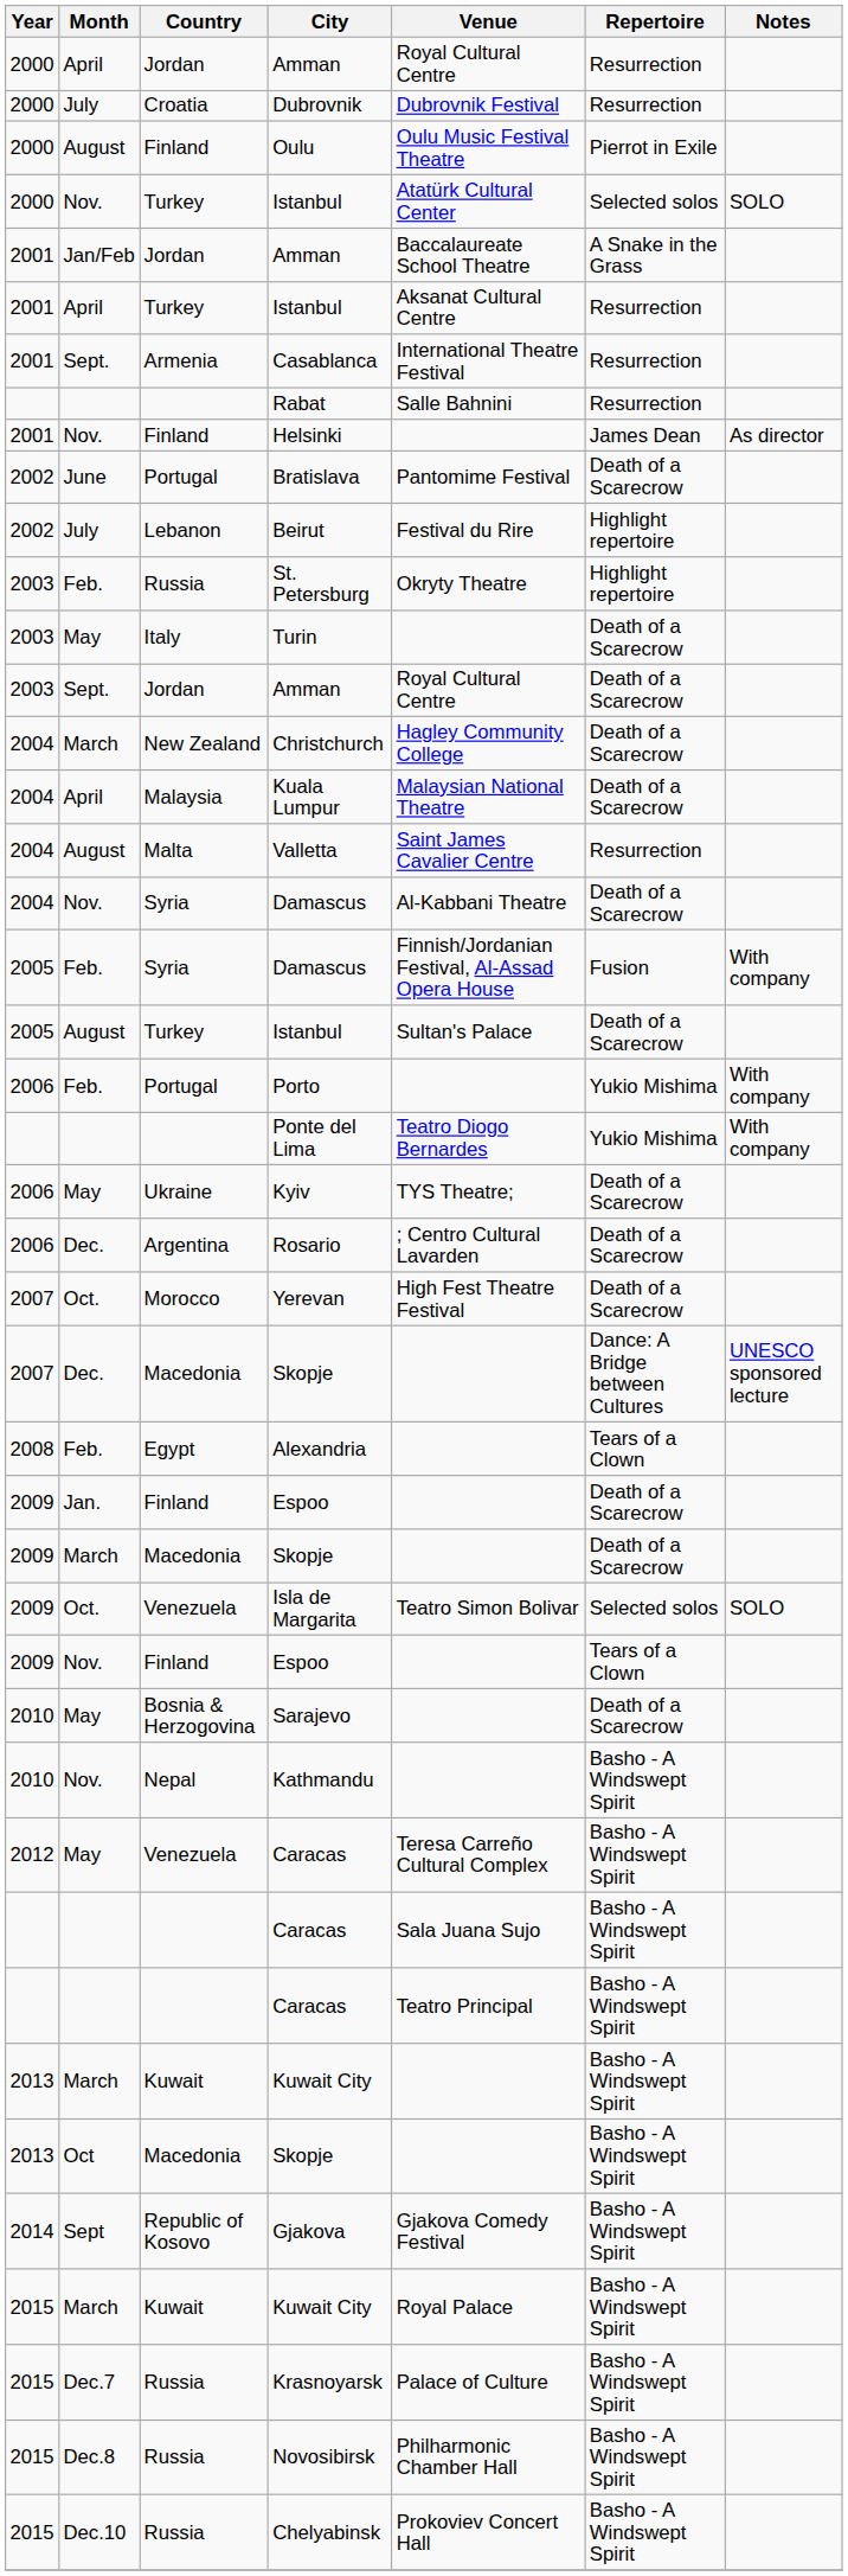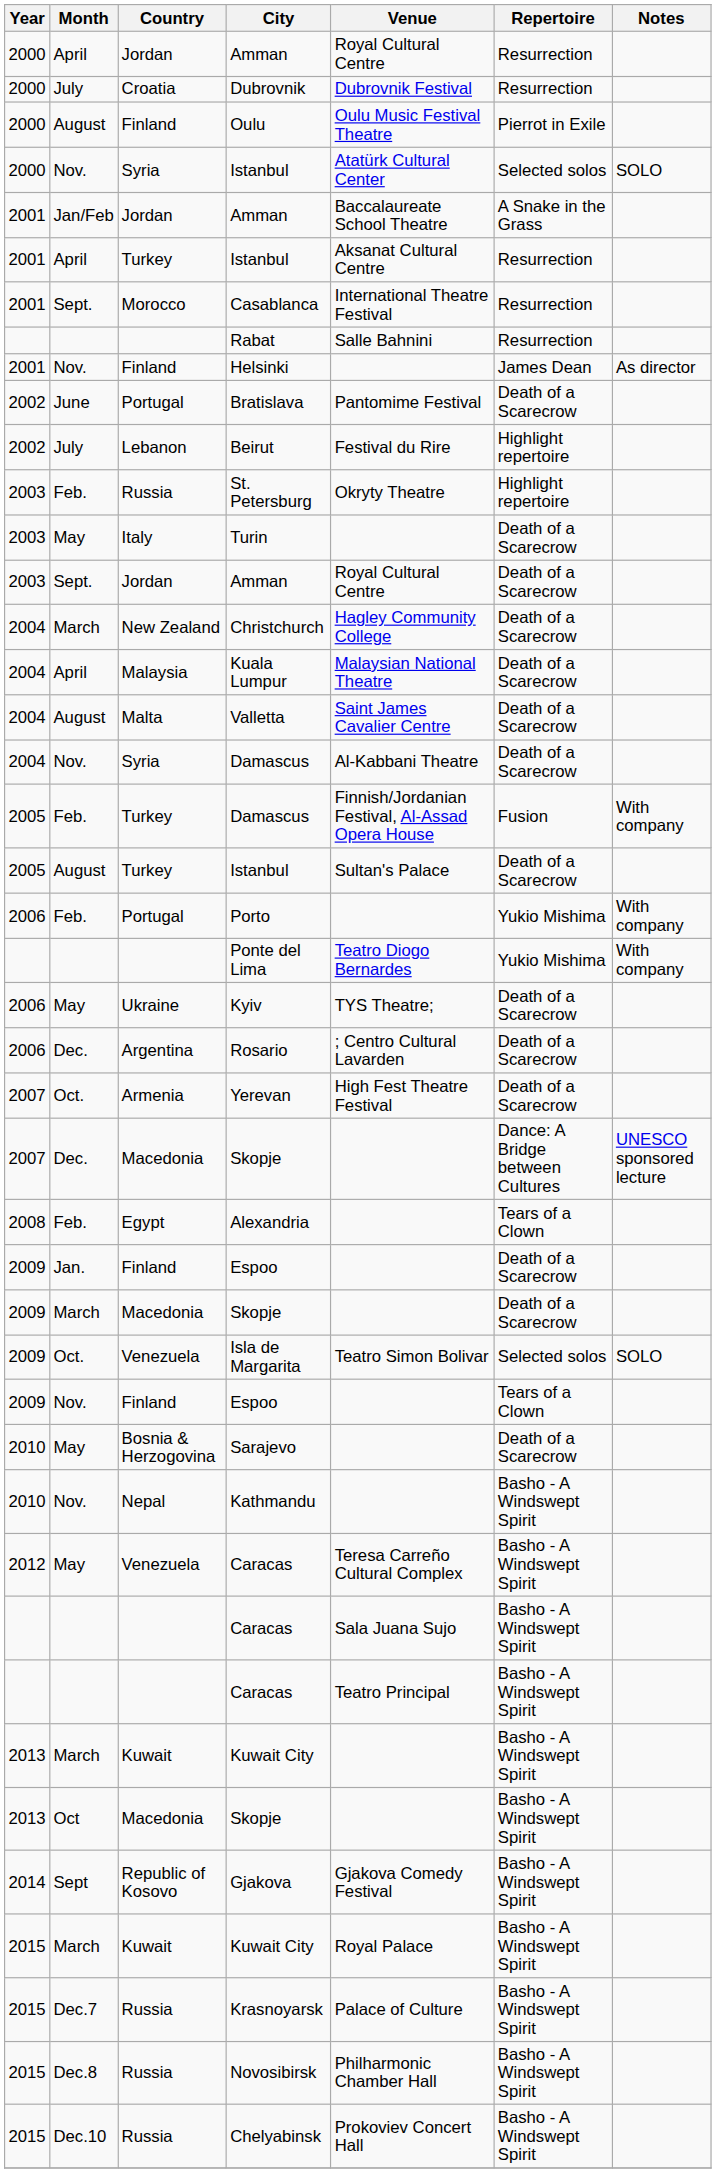 <table class="wikitable" style="font-size:90%;">
 <tr>
 <th>Year</th>
 <th>Month</th>
 <th>Country</th>
 <th>City</th>
 <th>Venue</th>
 <th>Repertoire</th>
 <th>Notes</th>
 </tr>
 <tr>
 <td>2000</td>
 <td>April</td>
 <td>Jordan</td>
 <td>Amman</td>
 <td>Royal Cultural Centre</td>
 <td>Resurrection</td>
 <td></td>
 </tr>
 <tr>
 <td>2000</td>
 <td>July</td>
 <td>Croatia</td>
 <td>Dubrovnik</td>
 <td><a href='#'>Dubrovnik Festival</a></td>
 <td>Resurrection</td>
 <td></td>
 </tr>
 <tr>
 <td>2000</td>
 <td>August</td>
 <td>Finland</td>
 <td>Oulu</td>
 <td><a href='#'>Oulu Music Festival Theatre</a></td>
 <td>Pierrot in Exile</td>
 <td></td>
 </tr>
 <tr>
 <td>2000</td>
 <td>Nov.</td>
-<td>Turkey</td>
+<td>Syria</td>
 <td>Istanbul</td>
 <td><a href='#'>Atatürk Cultural Center</a></td>
 <td>Selected solos</td>
 <td>SOLO</td>
 </tr>
 <tr>
 <td>2001</td>
 <td>Jan/Feb</td>
 <td>Jordan</td>
 <td>Amman</td>
 <td>Baccalaureate School Theatre</td>
 <td>A Snake in the Grass</td>
 <td></td>
 </tr>
 <tr>
 <td>2001</td>
 <td>April</td>
 <td>Turkey</td>
 <td>Istanbul</td>
 <td>Aksanat Cultural Centre</td>
 <td>Resurrection</td>
 <td></td>
 </tr>
 <tr>
 <td>2001</td>
 <td>Sept.</td>
-<td>Armenia</td>
+<td>Morocco</td>
 <td>Casablanca</td>
 <td>International Theatre Festival</td>
 <td>Resurrection</td>
 <td></td>
 </tr>
 <tr>
 <td></td>
 <td></td>
 <td></td>
 <td>Rabat</td>
 <td>Salle Bahnini</td>
 <td>Resurrection</td>
 <td></td>
 </tr>
 <tr>
 <td>2001</td>
 <td>Nov.</td>
 <td>Finland</td>
 <td>Helsinki</td>
 <td></td>
 <td>James Dean</td>
 <td>As director</td>
 </tr>
 <tr>
 <td>2002</td>
 <td>June</td>
 <td>Portugal</td>
 <td>Bratislava</td>
 <td>Pantomime Festival</td>
 <td>Death of a Scarecrow</td>
 <td></td>
 </tr>
 <tr>
 <td>2002</td>
 <td>July</td>
 <td>Lebanon</td>
 <td>Beirut</td>
 <td>Festival du Rire</td>
 <td>Highlight repertoire</td>
 <td></td>
 </tr>
 <tr>
 <td>2003</td>
 <td>Feb.</td>
 <td>Russia</td>
 <td>St. Petersburg</td>
 <td>Okryty Theatre</td>
 <td>Highlight repertoire</td>
 <td></td>
 </tr>
 <tr>
 <td>2003</td>
 <td>May</td>
 <td>Italy</td>
 <td>Turin</td>
 <td></td>
 <td>Death of a Scarecrow</td>
 <td></td>
 </tr>
 <tr>
 <td>2003</td>
 <td>Sept.</td>
 <td>Jordan</td>
 <td>Amman</td>
 <td>Royal Cultural Centre</td>
 <td>Death of a Scarecrow</td>
 <td></td>
 </tr>
 <tr>
 <td>2004</td>
 <td>March</td>
 <td>New Zealand</td>
 <td>Christchurch</td>
 <td><a href='#'>Hagley Community College</a></td>
 <td>Death of a Scarecrow</td>
 <td></td>
 </tr>
 <tr>
 <td>2004</td>
 <td>April</td>
 <td>Malaysia</td>
 <td>Kuala Lumpur</td>
 <td><a href='#'>Malaysian National Theatre</a></td>
 <td>Death of a Scarecrow</td>
 <td></td>
 </tr>
 <tr>
 <td>2004</td>
 <td>August</td>
 <td>Malta</td>
 <td>Valletta</td>
 <td><a href='#'>Saint James Cavalier Centre</a></td>
-<td>Resurrection</td>
+<td>Death of a Scarecrow</td>
 <td></td>
 </tr>
 <tr>
 <td>2004</td>
 <td>Nov.</td>
 <td>Syria</td>
 <td>Damascus</td>
 <td>Al-Kabbani Theatre</td>
 <td>Death of a Scarecrow</td>
 <td></td>
 </tr>
 <tr>
 <td>2005</td>
 <td>Feb.</td>
-<td>Syria</td>
+<td>Turkey</td>
 <td>Damascus</td>
 <td>Finnish/Jordanian Festival, <a href='#'>Al-Assad Opera House</a></td>
 <td>Fusion</td>
 <td>With company</td>
 </tr>
 <tr>
 <td>2005</td>
 <td>August</td>
 <td>Turkey</td>
 <td>Istanbul</td>
 <td>Sultan's Palace</td>
 <td>Death of a Scarecrow</td>
 <td></td>
 </tr>
 <tr>
 <td>2006</td>
 <td>Feb.</td>
 <td>Portugal</td>
 <td>Porto</td>
 <td></td>
 <td>Yukio Mishima</td>
 <td>With company</td>
 </tr>
 <tr>
 <td></td>
 <td></td>
 <td></td>
 <td>Ponte del Lima</td>
 <td><a href='#'>Teatro Diogo Bernardes</a></td>
 <td>Yukio Mishima</td>
 <td>With company</td>
 </tr>
 <tr>
 <td>2006</td>
 <td>May</td>
 <td>Ukraine</td>
 <td>Kyiv</td>
 <td>TYS Theatre; </td>
 <td>Death of a Scarecrow</td>
 <td></td>
 </tr>
 <tr>
 <td>2006</td>
 <td>Dec.</td>
 <td>Argentina</td>
 <td>Rosario</td>
 <td>; Centro Cultural Lavarden</td>
 <td>Death of a Scarecrow</td>
 <td></td>
 </tr>
 <tr>
 <td>2007</td>
 <td>Oct.</td>
-<td>Morocco</td>
+<td>Armenia</td>
 <td>Yerevan</td>
 <td>High Fest Theatre Festival</td>
 <td>Death of a Scarecrow</td>
 <td></td>
 </tr>
 <tr>
 <td>2007</td>
 <td>Dec.</td>
 <td>Macedonia</td>
 <td>Skopje</td>
 <td></td>
 <td>Dance: A Bridge between Cultures</td>
 <td><a href='#'>UNESCO</a> sponsored lecture</td>
 </tr>
 <tr>
 <td>2008</td>
 <td>Feb.</td>
 <td>Egypt</td>
 <td>Alexandria</td>
 <td></td>
 <td>Tears of a Clown</td>
 <td></td>
 </tr>
 <tr>
 <td>2009</td>
 <td>Jan.</td>
 <td>Finland</td>
 <td>Espoo</td>
 <td></td>
 <td>Death of a Scarecrow</td>
 <td></td>
 </tr>
 <tr>
 <td>2009</td>
 <td>March</td>
 <td>Macedonia</td>
 <td>Skopje</td>
 <td></td>
 <td>Death of a Scarecrow</td>
 <td></td>
 </tr>
 <tr>
 <td>2009</td>
 <td>Oct.</td>
 <td>Venezuela</td>
 <td>Isla de Margarita</td>
 <td>Teatro Simon Bolivar</td>
 <td>Selected solos</td>
 <td>SOLO</td>
 </tr>
 <tr>
 <td>2009</td>
 <td>Nov.</td>
 <td>Finland</td>
 <td>Espoo</td>
 <td></td>
 <td>Tears of a Clown</td>
 <td></td>
 </tr>
 <tr>
 <td>2010</td>
 <td>May</td>
 <td>Bosnia & Herzogovina</td>
 <td>Sarajevo</td>
 <td> </td>
 <td>Death of a Scarecrow</td>
 <td></td>
 </tr>
 <tr>
 <td>2010</td>
 <td>Nov.</td>
 <td>Nepal</td>
 <td>Kathmandu</td>
 <td></td>
 <td>Basho - A Windswept Spirit</td>
 <td></td>
 </tr>
 <tr>
 <td>2012</td>
 <td>May</td>
 <td>Venezuela</td>
 <td>Caracas</td>
 <td>Teresa Carreño Cultural Complex</td>
 <td>Basho - A Windswept Spirit</td>
 <td></td>
 </tr>
 <tr>
 <td></td>
 <td></td>
 <td></td>
 <td>Caracas</td>
 <td>Sala Juana Sujo</td>
 <td>Basho - A Windswept Spirit</td>
 <td></td>
 </tr>
 <tr>
 <td></td>
 <td></td>
 <td></td>
 <td>Caracas</td>
 <td>Teatro Principal</td>
 <td>Basho - A Windswept Spirit</td>
 <td></td>
 </tr>
 <tr>
 <td>2013</td>
 <td>March</td>
 <td>Kuwait</td>
 <td>Kuwait City</td>
 <td></td>
 <td>Basho - A Windswept Spirit</td>
 <td></td>
 </tr>
 <tr>
 <td>2013</td>
 <td>Oct</td>
 <td>Macedonia</td>
 <td>Skopje</td>
 <td></td>
 <td>Basho - A Windswept Spirit</td>
 <td></td>
 </tr>
 <tr>
 <td>2014</td>
 <td>Sept</td>
 <td>Republic of Kosovo</td>
 <td>Gjakova</td>
 <td>Gjakova Comedy Festival</td>
 <td>Basho - A Windswept Spirit</td>
 <td></td>
 </tr>
 <tr>
 <td>2015</td>
 <td>March</td>
 <td>Kuwait</td>
 <td>Kuwait City</td>
 <td>Royal Palace</td>
 <td>Basho - A Windswept Spirit</td>
 <td></td>
 </tr>
 <tr>
 <td>2015</td>
 <td>Dec.7</td>
 <td>Russia</td>
 <td>Krasnoyarsk</td>
 <td>Palace of Culture</td>
 <td>Basho - A Windswept Spirit</td>
 <td></td>
 </tr>
 <tr>
 <td>2015</td>
 <td>Dec.8</td>
 <td>Russia</td>
 <td>Novosibirsk</td>
 <td>Philharmonic Chamber Hall</td>
 <td>Basho - A Windswept Spirit</td>
 <td></td>
 </tr>
 <tr>
 <td>2015</td>
 <td>Dec.10</td>
 <td>Russia</td>
 <td>Chelyabinsk</td>
 <td>Prokoviev Concert Hall</td>
 <td>Basho - A Windswept Spirit</td>
 <td></td>
 </tr>
 <tr>
 </tr>
 </table>
